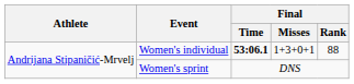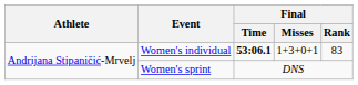 <table class="wikitable" style="font-size:90%">
 <tr>
 <th rowspan="2">Athlete</th>
 <th rowspan="2">Event</th>
 <th colspan="3">Final</th>
 </tr>
 <tr>
 <th>Time</th>
 <th>Misses</th>
 <th>Rank</th>
 </tr>
 <tr>
 <td rowspan="2"><a href='#'>Andrijana Stipaničić</a>-Mrvelj</td>
 <td><a href='#'>Women's individual</a></td>
 <td align="center"><strong>53:06.1</strong></td>
 <td align="center">1+3+0+1</td>
-<td align="center">88</td>
+<td align="center">83</td>
 </tr>
 <tr>
 <td><a href='#'>Women's sprint</a></td>
 <td colspan="3" align="center"><em>DNS</em></td>
 </tr>
 </table>
